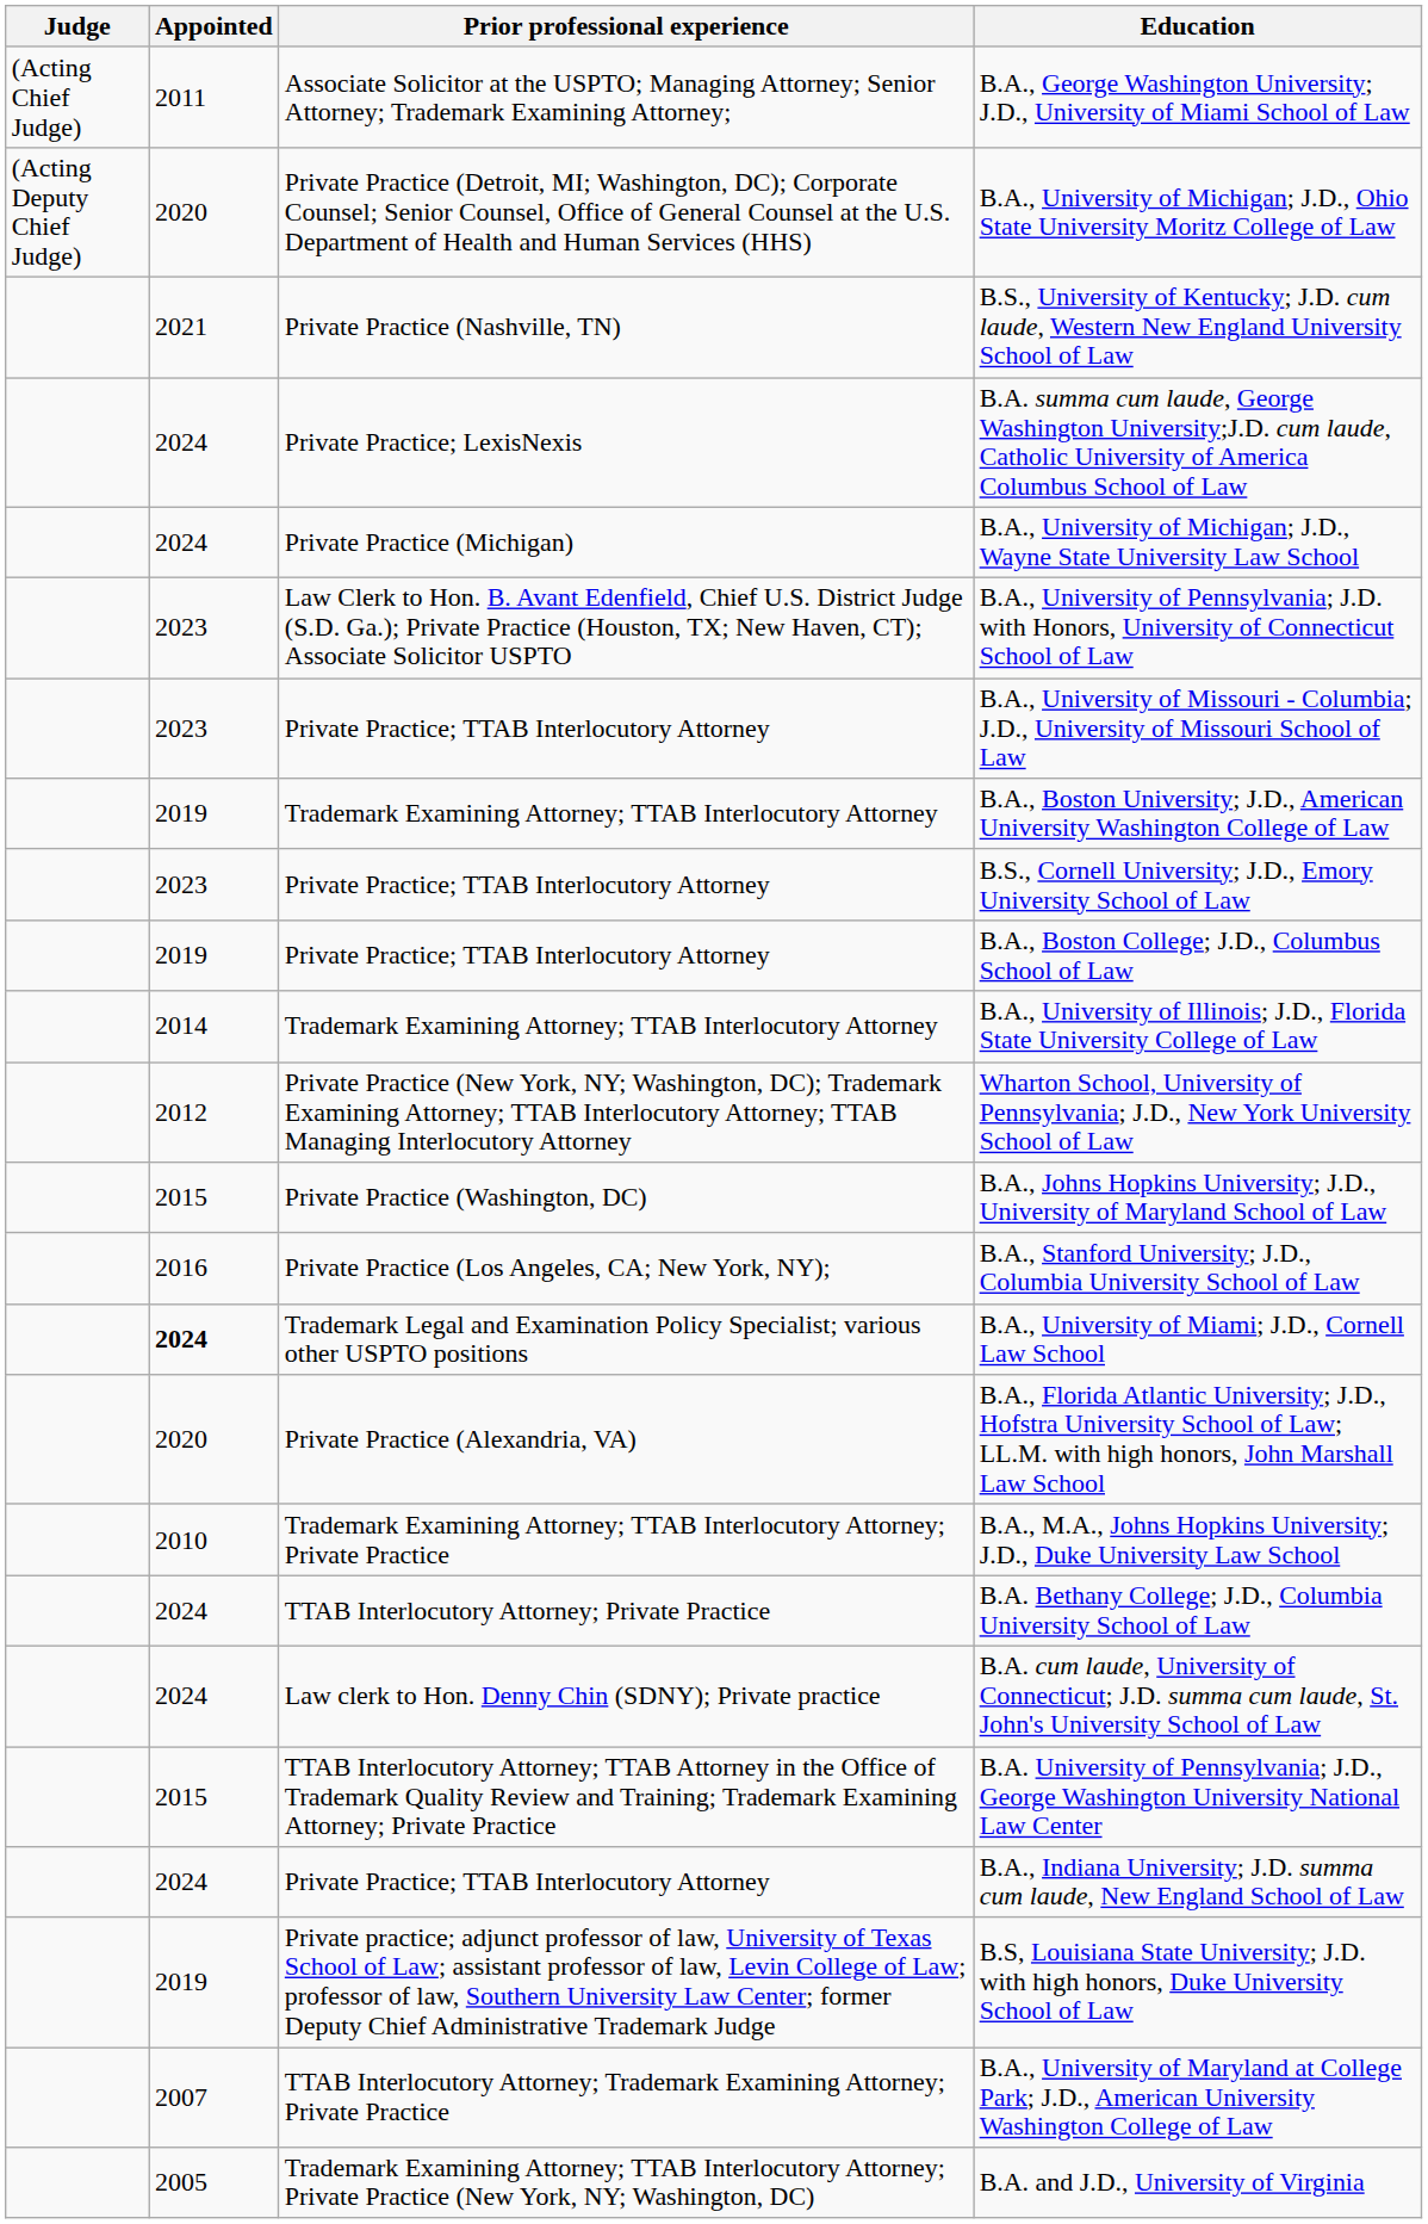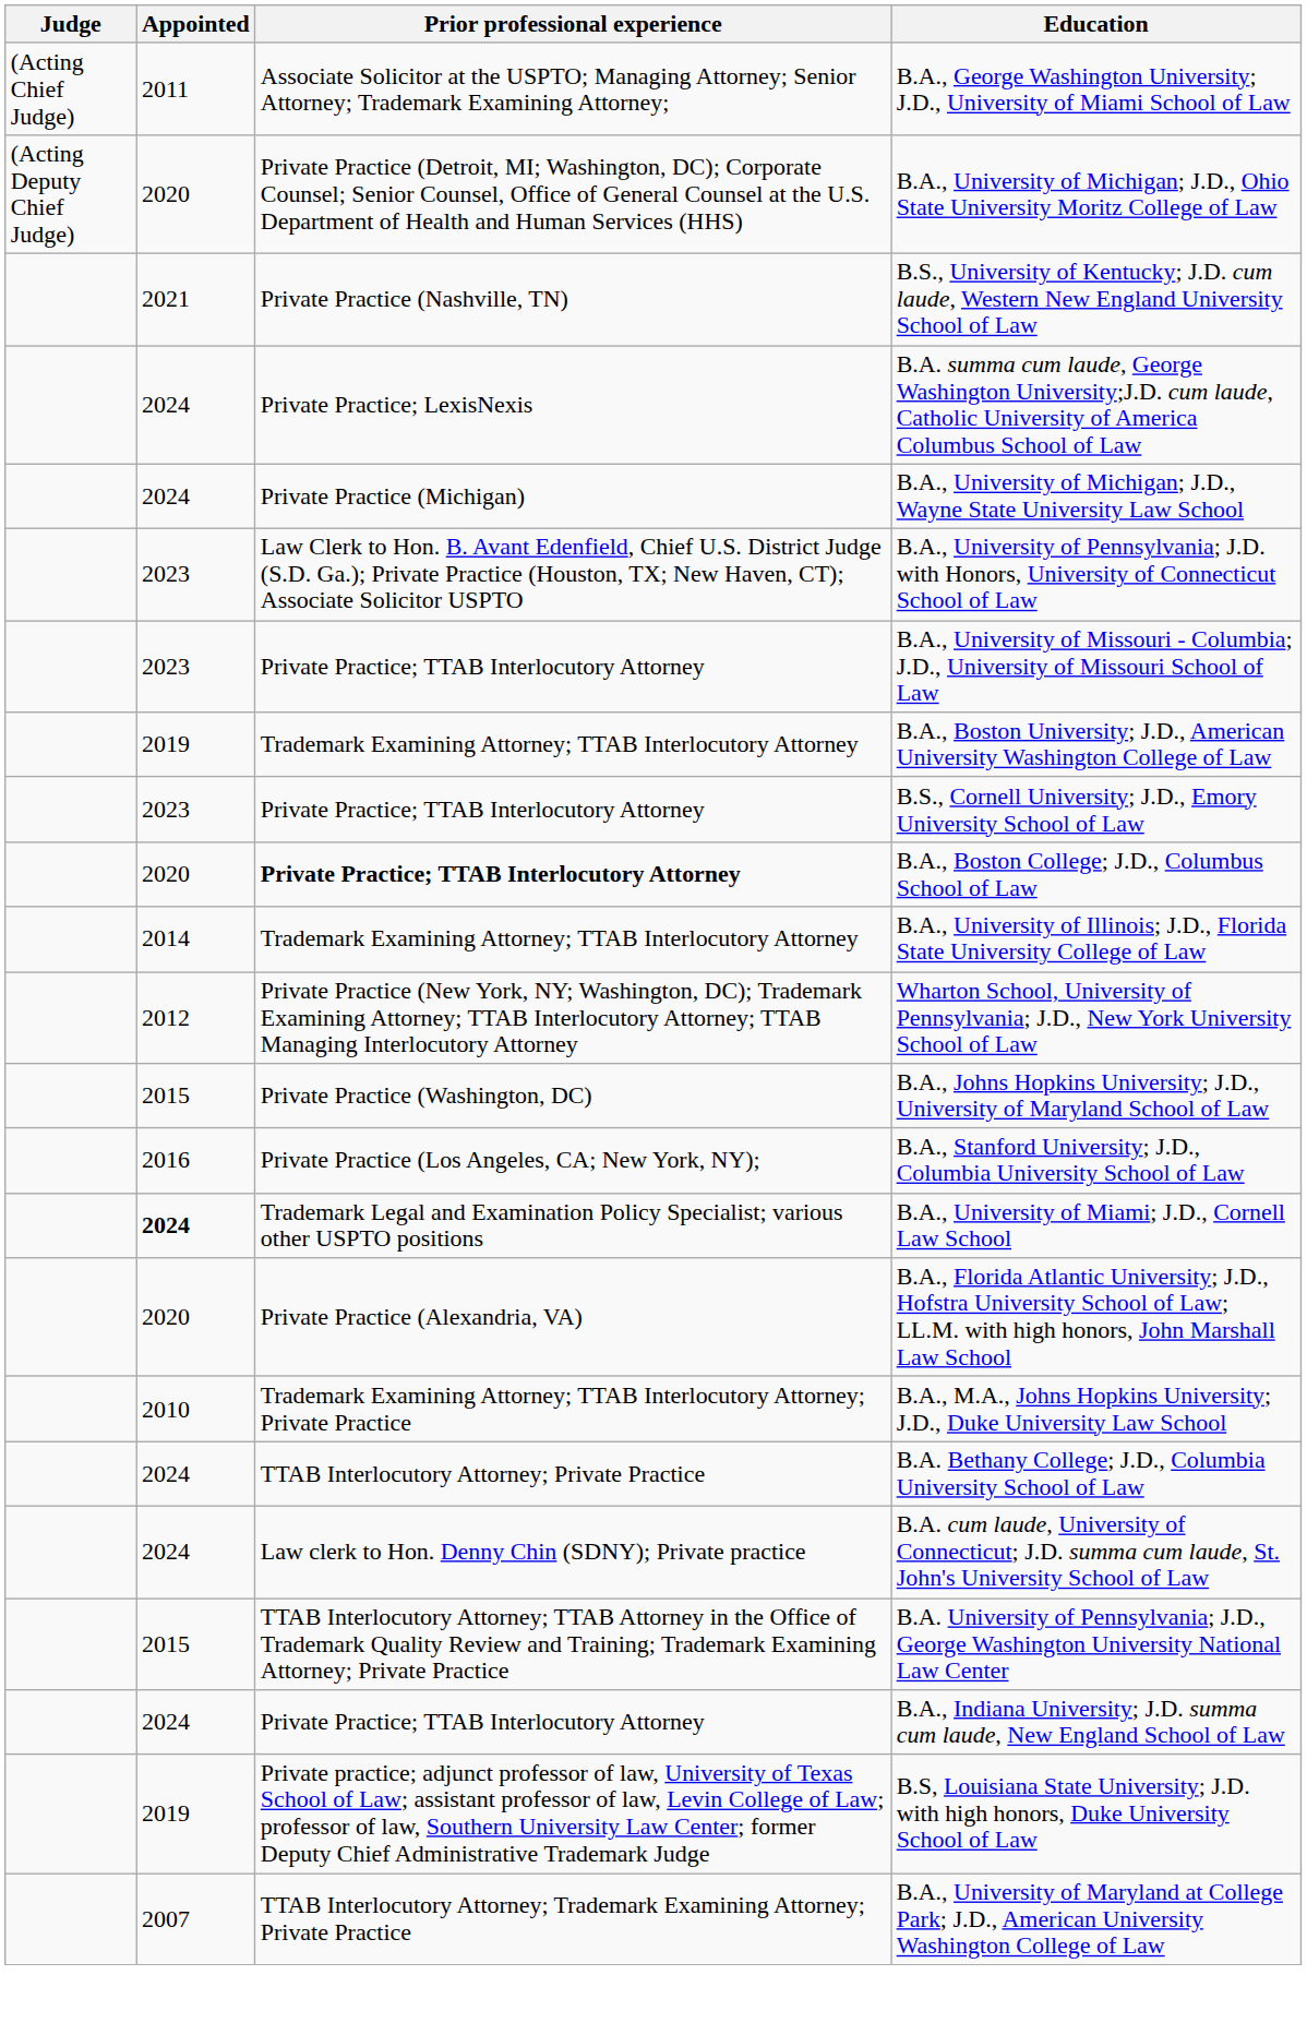 <table class="wikitable sortable">
 <tr>
 <th>Judge</th>
 <th>Appointed</th>
 <th>Prior professional experience</th>
 <th>Education</th>
 </tr>
 <tr>
 <td> (Acting Chief Judge)</td>
 <td>2011</td>
 <td>Associate Solicitor at the USPTO; Managing Attorney; Senior Attorney; Trademark Examining Attorney;</td>
 <td>B.A., <a href='#'>George Washington University</a>; J.D., <a href='#'>University of Miami School of Law</a></td>
 </tr>
 <tr>
 <td> (Acting Deputy Chief Judge)</td>
 <td>2020</td>
 <td>Private Practice (Detroit, MI; Washington, DC); Corporate Counsel; Senior Counsel, Office of General Counsel at the U.S. Department of Health and Human Services (HHS)</td>
 <td>B.A., <a href='#'>University of Michigan</a>; J.D., <a href='#'>Ohio State University Moritz College of Law</a></td>
 </tr>
 <tr>
 <td></td>
 <td>2021</td>
 <td>Private Practice (Nashville, TN)</td>
 <td>B.S., <a href='#'>University of Kentucky</a>; J.D. <em>cum laude</em>, <a href='#'>Western New England University School of Law</a></td>
 </tr>
 <tr>
 <td></td>
 <td>2024</td>
 <td>Private Practice; LexisNexis</td>
 <td>B.A. <em>summa cum laude</em>, <a href='#'>George Washington University</a>;J.D. <em>cum laude</em>, <a href='#'>Catholic University of America Columbus School of Law</a></td>
 </tr>
 <tr>
 <td></td>
 <td>2024</td>
 <td>Private Practice (Michigan)</td>
 <td>B.A., <a href='#'>University of Michigan</a>; J.D., <a href='#'>Wayne State University Law School</a></td>
 </tr>
 <tr>
 <td></td>
 <td>2023</td>
 <td>Law Clerk to Hon. <a href='#'>B. Avant Edenfield</a>, Chief U.S. District Judge (S.D. Ga.); Private Practice (Houston, TX; New Haven, CT); Associate Solicitor USPTO</td>
 <td>B.A., <a href='#'>University of Pennsylvania</a>; J.D. with Honors, <a href='#'>University of Connecticut School of Law</a></td>
 </tr>
 <tr>
 <td></td>
 <td>2023</td>
 <td>Private Practice; TTAB Interlocutory Attorney</td>
 <td>B.A., <a href='#'>University of Missouri - Columbia</a>; J.D., <a href='#'>University of Missouri School of Law</a></td>
 </tr>
 <tr>
 <td></td>
 <td>2019</td>
 <td>Trademark Examining Attorney; TTAB Interlocutory Attorney</td>
 <td>B.A., <a href='#'>Boston University</a>; J.D., <a href='#'>American University Washington College of Law</a></td>
 </tr>
 <tr>
 <td></td>
 <td>2023</td>
 <td>Private Practice; TTAB Interlocutory Attorney</td>
 <td>B.S., <a href='#'>Cornell University</a>; J.D., <a href='#'>Emory University School of Law</a></td>
 </tr>
 <tr>
 <td></td>
-<td>2019</td>
-<td>Private Practice; TTAB Interlocutory Attorney</td>
+<td>2020</td>
+<td><strong>Private Practice; TTAB Interlocutory Attorney</strong></td>
 <td>B.A., <a href='#'>Boston College</a>; J.D., <a href='#'>Columbus School of Law</a></td>
 </tr>
 <tr>
 <td></td>
 <td>2014</td>
 <td>Trademark Examining Attorney; TTAB Interlocutory Attorney</td>
 <td>B.A., <a href='#'>University of Illinois</a>; J.D., <a href='#'>Florida State University College of Law</a></td>
 </tr>
 <tr>
 <td></td>
 <td>2012</td>
 <td>Private Practice (New York, NY; Washington, DC); Trademark Examining Attorney; TTAB Interlocutory Attorney; TTAB Managing Interlocutory Attorney</td>
 <td><a href='#'>Wharton School, University of Pennsylvania</a>; J.D., <a href='#'>New York University School of Law</a></td>
 </tr>
 <tr>
 <td></td>
 <td>2015</td>
 <td>Private Practice (Washington, DC)</td>
 <td>B.A., <a href='#'>Johns Hopkins University</a>; J.D., <a href='#'>University of Maryland School of Law</a></td>
 </tr>
 <tr>
 <td></td>
 <td>2016</td>
 <td>Private Practice (Los Angeles, CA; New York, NY);</td>
 <td>B.A., <a href='#'>Stanford University</a>; J.D., <a href='#'>Columbia University School of Law</a></td>
 </tr>
 <tr>
 <td></td>
 <td><strong>2024</strong></td>
 <td>Trademark Legal and Examination Policy Specialist; various other USPTO positions</td>
 <td>B.A., <a href='#'>University of Miami</a>; J.D., <a href='#'>Cornell Law School</a></td>
 </tr>
 <tr>
 <td></td>
 <td>2020</td>
 <td>Private Practice (Alexandria, VA)</td>
 <td>B.A., <a href='#'>Florida Atlantic University</a>; J.D., <a href='#'>Hofstra University School of Law</a>; LL.M. with high honors, <a href='#'>John Marshall Law School</a></td>
 </tr>
 <tr>
 <td></td>
 <td>2010</td>
 <td>Trademark Examining Attorney; TTAB Interlocutory Attorney; Private Practice</td>
 <td>B.A., M.A., <a href='#'>Johns Hopkins University</a>; J.D., <a href='#'>Duke University Law School</a></td>
 </tr>
 <tr>
 <td></td>
 <td>2024</td>
 <td>TTAB Interlocutory Attorney; Private Practice</td>
 <td>B.A. <a href='#'>Bethany College</a>; J.D., <a href='#'>Columbia University School of Law</a></td>
 </tr>
 <tr>
 <td></td>
 <td>2024</td>
 <td>Law clerk to Hon. <a href='#'>Denny Chin</a> (SDNY); Private practice</td>
 <td>B.A. <em>cum laude</em>, <a href='#'>University of Connecticut</a>; J.D. <em>summa cum laude</em>, <a href='#'>St. John's University School of Law</a></td>
 </tr>
 <tr>
 <td></td>
 <td>2015</td>
 <td>TTAB Interlocutory Attorney; TTAB Attorney in the Office of Trademark Quality Review and Training; Trademark Examining Attorney; Private Practice</td>
 <td>B.A. <a href='#'>University of Pennsylvania</a>; J.D., <a href='#'>George Washington University National Law Center</a></td>
 </tr>
 <tr>
 <td></td>
 <td>2024</td>
 <td>Private Practice; TTAB Interlocutory Attorney</td>
 <td>B.A., <a href='#'>Indiana University</a>; J.D. <em>summa cum laude</em>, <a href='#'>New England School of Law</a></td>
 </tr>
 <tr>
 <td></td>
 <td>2019</td>
 <td>Private practice; adjunct professor of law, <a href='#'>University of Texas School of Law</a>; assistant professor of law, <a href='#'>Levin College of Law</a>; professor of law, <a href='#'>Southern University Law Center</a>; former Deputy Chief Administrative Trademark Judge</td>
 <td>B.S, <a href='#'>Louisiana State University</a>; J.D. with high honors, <a href='#'>Duke University School of Law</a></td>
 </tr>
 <tr>
 <td></td>
 <td>2007</td>
 <td>TTAB Interlocutory Attorney; Trademark Examining Attorney; Private Practice</td>
 <td>B.A., <a href='#'>University of Maryland at College Park</a>; J.D., <a href='#'>American University Washington College of Law</a></td>
 </tr>
-<tr>
-<td></td>
-<td>2005</td>
-<td>Trademark Examining Attorney; TTAB Interlocutory Attorney; Private Practice (New York, NY; Washington, DC)</td>
-<td>B.A. and J.D., <a href='#'>University of Virginia</a></td>
-</tr>
 </table>
